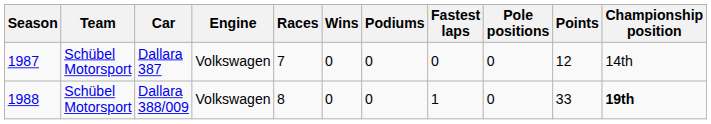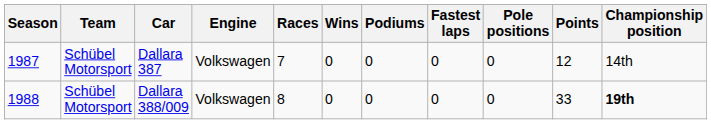 <table class="wikitable">
 <tr>
 <th>Season</th>
 <th>Team</th>
 <th>Car</th>
 <th>Engine</th>
 <th>Races</th>
 <th>Wins</th>
 <th>Podiums</th>
 <th>Fastest laps</th>
 <th>Pole positions</th>
 <th>Points</th>
 <th>Championship position</th>
 </tr>
 <tr>
 <td><a href='#'>1987</a></td>
 <td><a href='#'>Schübel Motorsport</a></td>
 <td><a href='#'>Dallara</a> <a href='#'>387</a></td>
 <td>Volkswagen</td>
 <td>7</td>
 <td>0</td>
 <td>0</td>
 <td>0</td>
 <td>0</td>
 <td>12</td>
 <td>14th</td>
 </tr>
 <tr>
 <td><a href='#'>1988</a></td>
 <td><a href='#'>Schübel Motorsport</a></td>
 <td><a href='#'>Dallara</a> <a href='#'>388/009</a></td>
 <td>Volkswagen</td>
 <td>8</td>
 <td>0</td>
 <td>0</td>
-<td>1</td>
+<td>0</td>
 <td>0</td>
 <td>33</td>
 <td><strong>19th</strong></td>
 </tr>
 </table>
